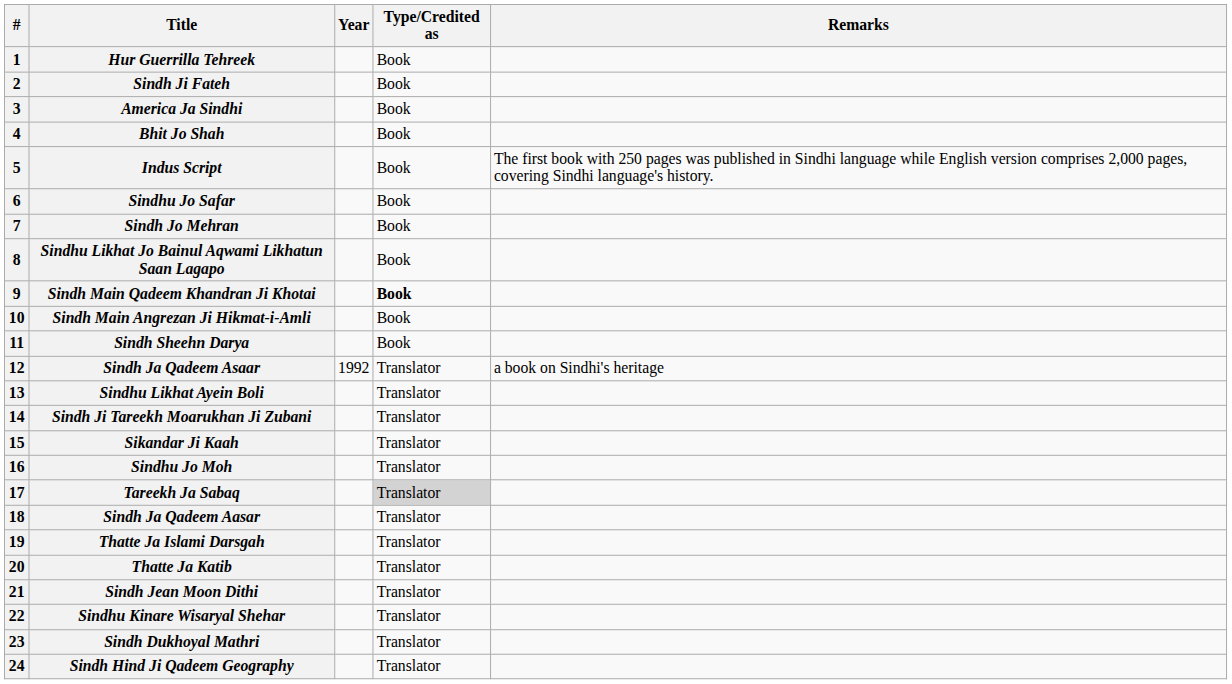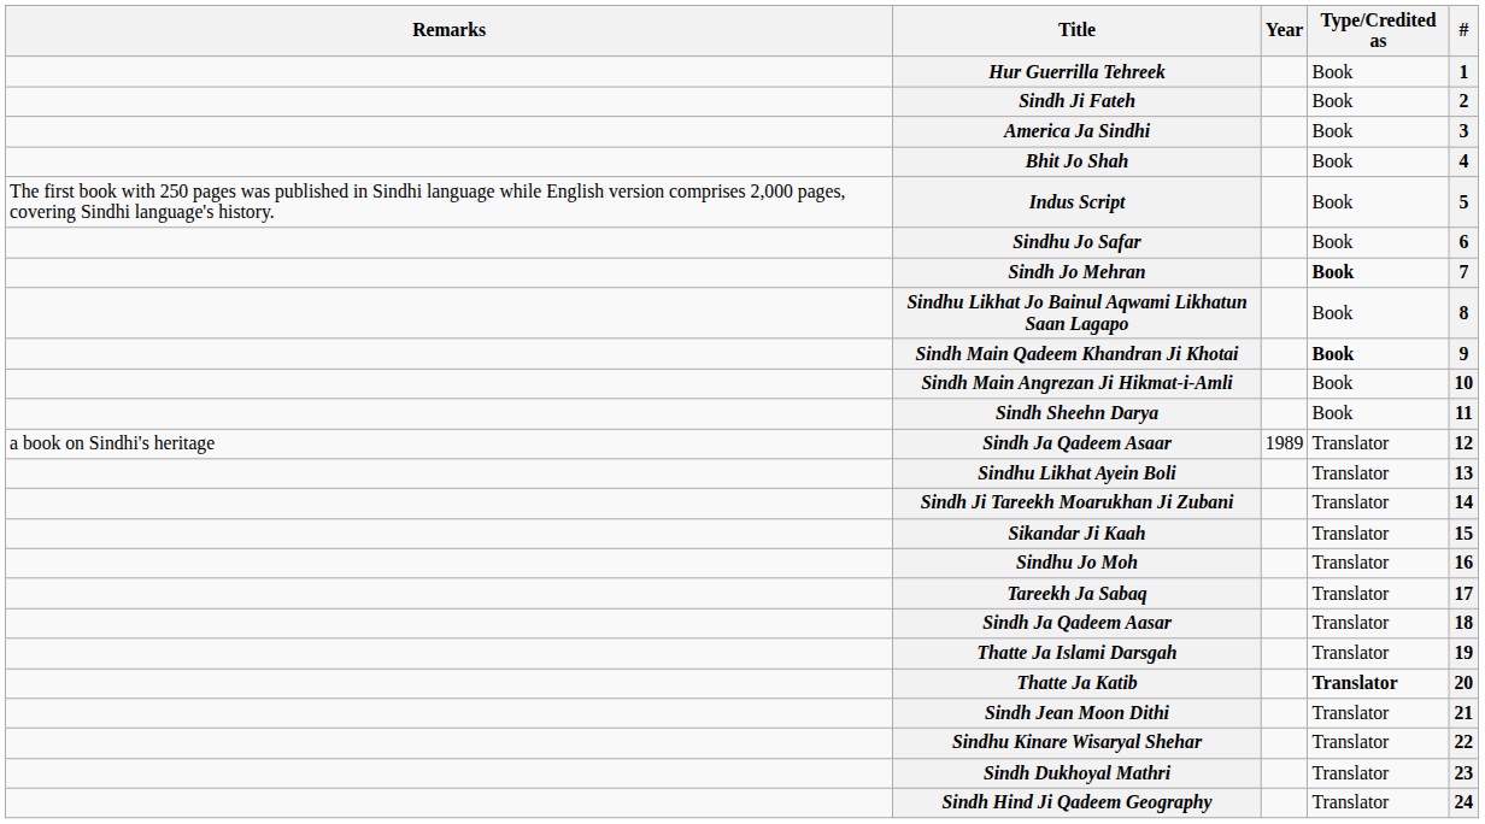 <table class="wikitable sortable plainrowheaders">
 <tr>
-<th scope="col" width=2%>#</th>
+<th scope="col">Remarks</th>
 <th scope="col" width=25%>Title</th>
 <th scope="col">Year</th>
 <th scope="col">Type/Credited as</th>
-<th scope="col">Remarks</th>
+<th scope="col" width=2%>#</th>
 </tr>
 <tr>
-<th scope="row" align="left">1</th>
+<td></td>
 <th><em>Hur Guerrilla Tehreek</em></th>
 <td></td>
 <td>Book</td>
-<td></td>
+<th scope="row" align="left">1</th>
 </tr>
 <tr>
-<th scope="row" align="left">2</th>
+<td></td>
 <th><em>Sindh Ji Fateh</em></th>
 <td></td>
 <td>Book</td>
-<td></td>
+<th scope="row" align="left">2</th>
 </tr>
 <tr>
-<th scope="row" align="left">3</th>
+<td></td>
 <th><em>America Ja Sindhi</em></th>
 <td></td>
 <td>Book</td>
-<td></td>
+<th scope="row" align="left">3</th>
 </tr>
 <tr>
-<th scope="row" align="left">4</th>
+<td></td>
 <th><em>Bhit Jo Shah</em></th>
 <td></td>
 <td>Book</td>
-<td></td>
+<th scope="row" align="left">4</th>
 </tr>
 <tr>
-<th scope="row" align="left">5</th>
+<td>The first book with 250 pages was published in Sindhi language while English version comprises 2,000 pages, covering Sindhi language's history.</td>
 <th><em>Indus Script</em></th>
 <td></td>
 <td>Book</td>
-<td>The first book with 250 pages was published in Sindhi language while English version comprises 2,000 pages, covering Sindhi language's history.</td>
+<th scope="row" align="left">5</th>
 </tr>
 <tr>
-<th scope="row" align="left">6</th>
+<td></td>
 <th><em>Sindhu Jo Safar</em></th>
 <td></td>
 <td>Book</td>
-<td></td>
+<th scope="row" align="left">6</th>
 </tr>
 <tr>
-<th scope="row" align="left">7</th>
+<td></td>
 <th><em>Sindh Jo Mehran</em></th>
 <td></td>
-<td>Book</td>
-<td></td>
+<td><strong>Book</strong></td>
+<th scope="row" align="left">7</th>
 </tr>
 <tr>
-<th scope="row" align="left">8</th>
+<td></td>
 <th><em>Sindhu Likhat Jo Bainul Aqwami Likhatun Saan Lagapo</em></th>
 <td></td>
 <td>Book</td>
-<td></td>
+<th scope="row" align="left">8</th>
 </tr>
 <tr>
-<th scope="row" align="left">9</th>
+<td></td>
 <th><em>Sindh Main Qadeem Khandran Ji Khotai</em></th>
 <td></td>
 <td><strong>Book</strong></td>
-<td></td>
+<th scope="row" align="left">9</th>
 </tr>
 <tr>
-<th scope="row" align="left">10</th>
+<td></td>
 <th><em>Sindh Main Angrezan Ji Hikmat-i-Amli</em></th>
 <td></td>
 <td>Book</td>
-<td></td>
+<th scope="row" align="left">10</th>
 </tr>
 <tr>
-<th scope="row" align="left">11</th>
+<td></td>
 <th><em>Sindh Sheehn Darya</em></th>
 <td></td>
 <td>Book</td>
-<td></td>
+<th scope="row" align="left">11</th>
 </tr>
 <tr>
+<td>a book on Sindhi's heritage</td>
+<th><em>Sindh Ja Qadeem Asaar</em></th>
+<td>1989</td>
+<td>Translator</td>
 <th scope="row" align="left">12</th>
-<th><em>Sindh Ja Qadeem Asaar</em></th>
-<td>1992</td>
-<td>Translator</td>
-<td>a book on Sindhi's heritage</td>
 </tr>
 <tr>
-<th scope="row" align="left">13</th>
+<td></td>
 <th><em>Sindhu Likhat Ayein Boli</em></th>
 <td></td>
 <td>Translator</td>
-<td></td>
+<th scope="row" align="left">13</th>
 </tr>
 <tr>
-<th scope="row" align="left">14</th>
+<td></td>
 <th><em>Sindh Ji Tareekh Moarukhan Ji Zubani</em></th>
 <td></td>
 <td>Translator</td>
-<td></td>
+<th scope="row" align="left">14</th>
 </tr>
 <tr>
-<th scope="row" align="left">15</th>
+<td></td>
 <th><em>Sikandar Ji Kaah</em></th>
 <td></td>
 <td>Translator</td>
-<td></td>
+<th scope="row" align="left">15</th>
 </tr>
 <tr>
-<th scope="row" align="left">16</th>
+<td></td>
 <th><em>Sindhu Jo Moh</em></th>
 <td></td>
 <td>Translator</td>
-<td></td>
+<th scope="row" align="left">16</th>
 </tr>
 <tr>
-<th scope="row" align="left">17</th>
+<td></td>
 <th><em>Tareekh Ja Sabaq</em></th>
 <td></td>
-<td style="background: lightgrey;">Translator</td>
-<td></td>
+<td>Translator</td>
+<th scope="row" align="left">17</th>
 </tr>
 <tr>
-<th scope="row" align="left">18</th>
+<td></td>
 <th><em>Sindh Ja Qadeem Aasar</em></th>
 <td></td>
 <td>Translator</td>
-<td></td>
+<th scope="row" align="left">18</th>
 </tr>
 <tr>
-<th scope="row" align="left">19</th>
+<td></td>
 <th><em>Thatte Ja Islami Darsgah</em></th>
 <td></td>
 <td>Translator</td>
-<td></td>
+<th scope="row" align="left">19</th>
 </tr>
 <tr>
-<th scope="row" align="left">20</th>
+<td></td>
 <th><em>Thatte Ja Katib</em></th>
 <td></td>
-<td>Translator</td>
-<td></td>
+<td><strong>Translator</strong></td>
+<th scope="row" align="left">20</th>
 </tr>
 <tr>
-<th scope="row" align="left">21</th>
+<td></td>
 <th><em>Sindh Jean Moon Dithi</em></th>
 <td></td>
 <td>Translator</td>
-<td></td>
+<th scope="row" align="left">21</th>
 </tr>
 <tr>
-<th scope="row" align="left">22</th>
+<td></td>
 <th><em>Sindhu Kinare Wisaryal Shehar</em></th>
 <td></td>
 <td>Translator</td>
-<td></td>
+<th scope="row" align="left">22</th>
 </tr>
 <tr>
-<th scope="row" align="left">23</th>
+<td></td>
 <th><em>Sindh Dukhoyal Mathri</em></th>
 <td></td>
 <td>Translator</td>
-<td></td>
+<th scope="row" align="left">23</th>
 </tr>
 <tr>
-<th scope="row" align="left">24</th>
+<td></td>
 <th><em>Sindh Hind Ji Qadeem Geography</em></th>
 <td></td>
 <td>Translator</td>
-<td></td>
+<th scope="row" align="left">24</th>
 </tr>
 </table>
